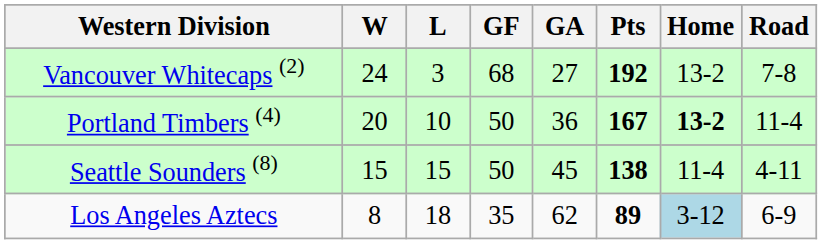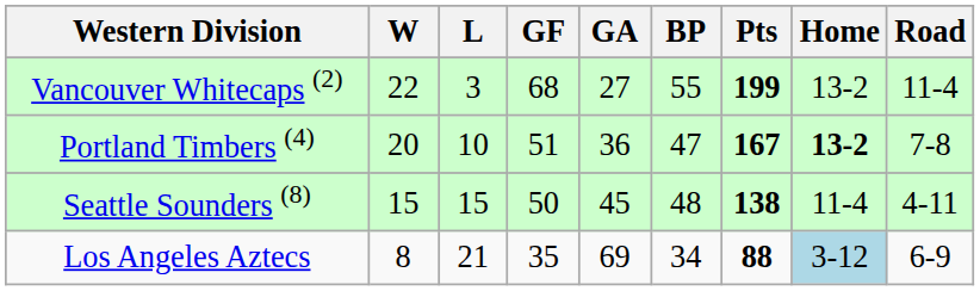 <table class="wikitable" width="470" style="font-size:95%; text-align:center">
 <tr>
 <th width="40%">Western Division</th>
 <th width="7.5%">W</th>
 <th width="7.5%">L</th>
 <th width="7.5%">GF</th>
 <th width="7.5%">GA</th>
+<th width="7.5%">BP</th>
 <th width="7.5%">Pts</th>
 <th width="7.5%">Home</th>
 <th width="7.5%">Road</th>
 </tr>
 <tr bgcolor=#ccffcc>
 <td><a href='#'>Vancouver Whitecaps</a> <sup>(2)</sup></td>
-<td>24</td>
+<td>22</td>
 <td>3</td>
 <td>68</td>
 <td>27</td>
-<td><strong>192</strong></td>
+<td>55</td>
+<td><strong>199</strong></td>
 <td>13-2</td>
-<td>7-8</td>
+<td>11-4</td>
 </tr>
 <tr bgcolor=#ccffcc>
 <td><a href='#'>Portland Timbers</a> <sup>(4)</sup></td>
 <td>20</td>
 <td>10</td>
-<td>50</td>
+<td>51</td>
 <td>36</td>
+<td>47</td>
 <td><strong>167</strong></td>
 <td><strong>13-2</strong></td>
-<td>11-4</td>
+<td>7-8</td>
 </tr>
 <tr bgcolor=#ccffcc>
 <td><a href='#'>Seattle Sounders</a> <sup>(8)</sup></td>
 <td>15</td>
 <td>15</td>
 <td>50</td>
 <td>45</td>
+<td>48</td>
 <td><strong>138</strong></td>
 <td>11-4</td>
 <td>4-11</td>
 </tr>
 <tr>
 <td><a href='#'>Los Angeles Aztecs</a></td>
 <td>8</td>
-<td>18</td>
+<td>21</td>
 <td>35</td>
-<td>62</td>
-<td><strong>89</strong></td>
+<td>69</td>
+<td>34</td>
+<td><strong>88</strong></td>
 <td style="background: lightblue;">3-12</td>
 <td>6-9</td>
 </tr>
 </table>
